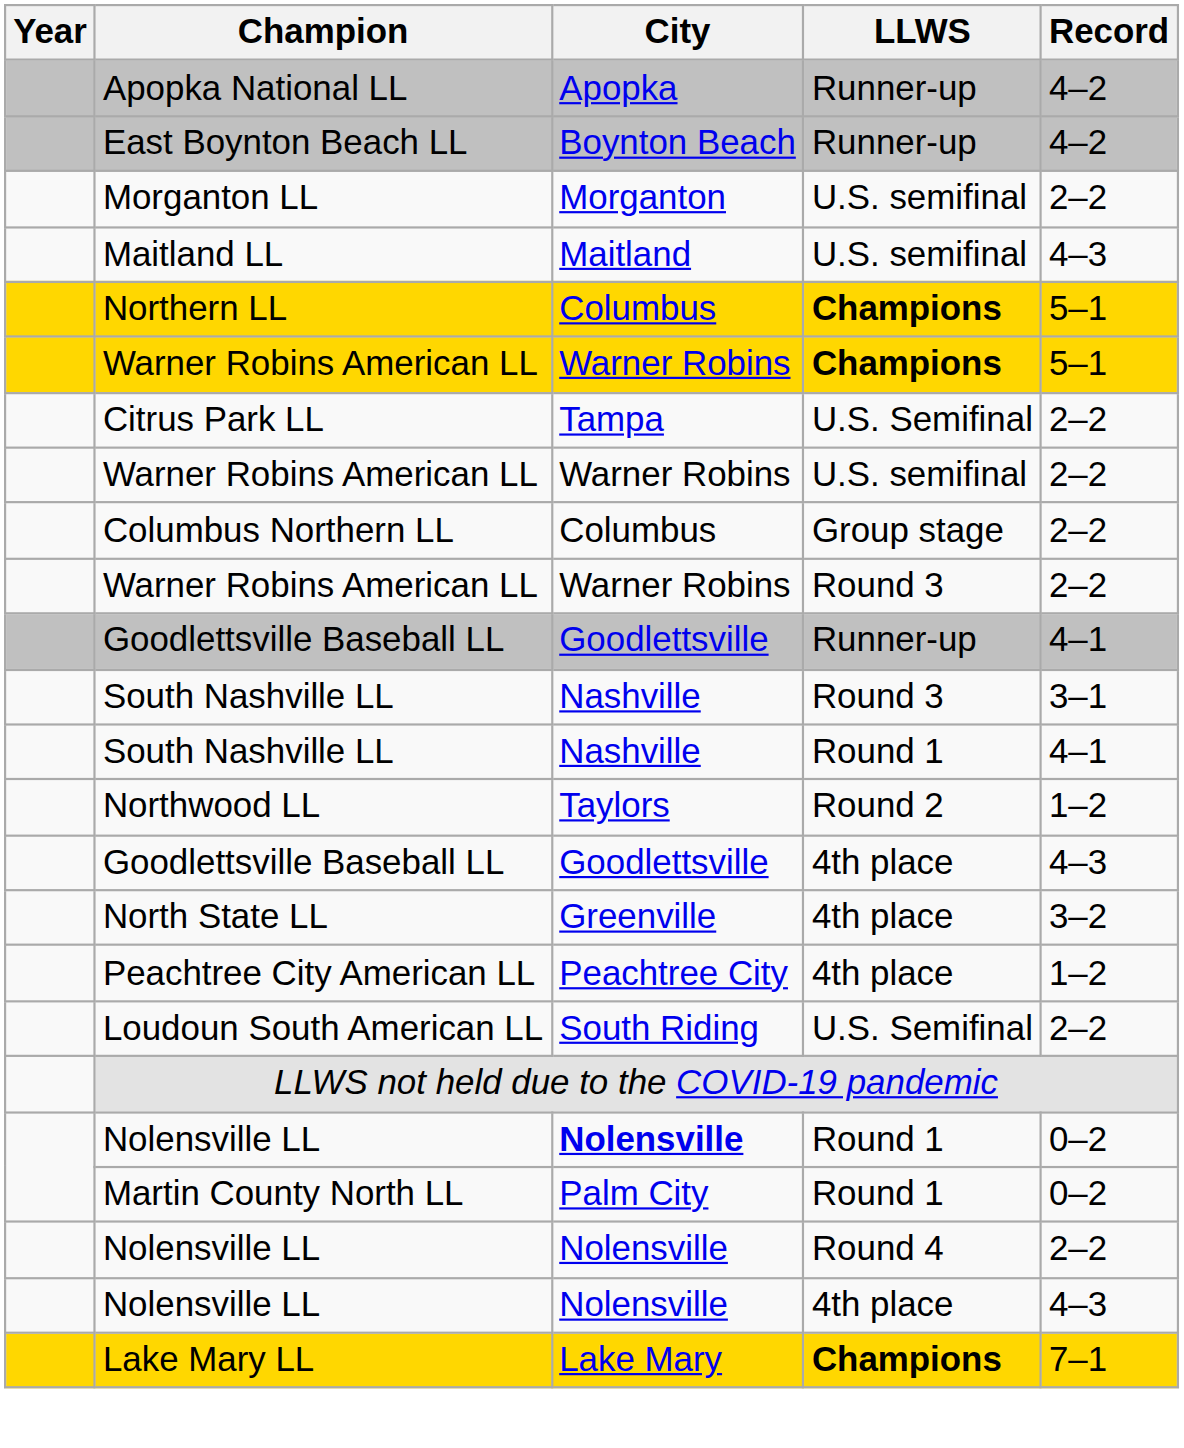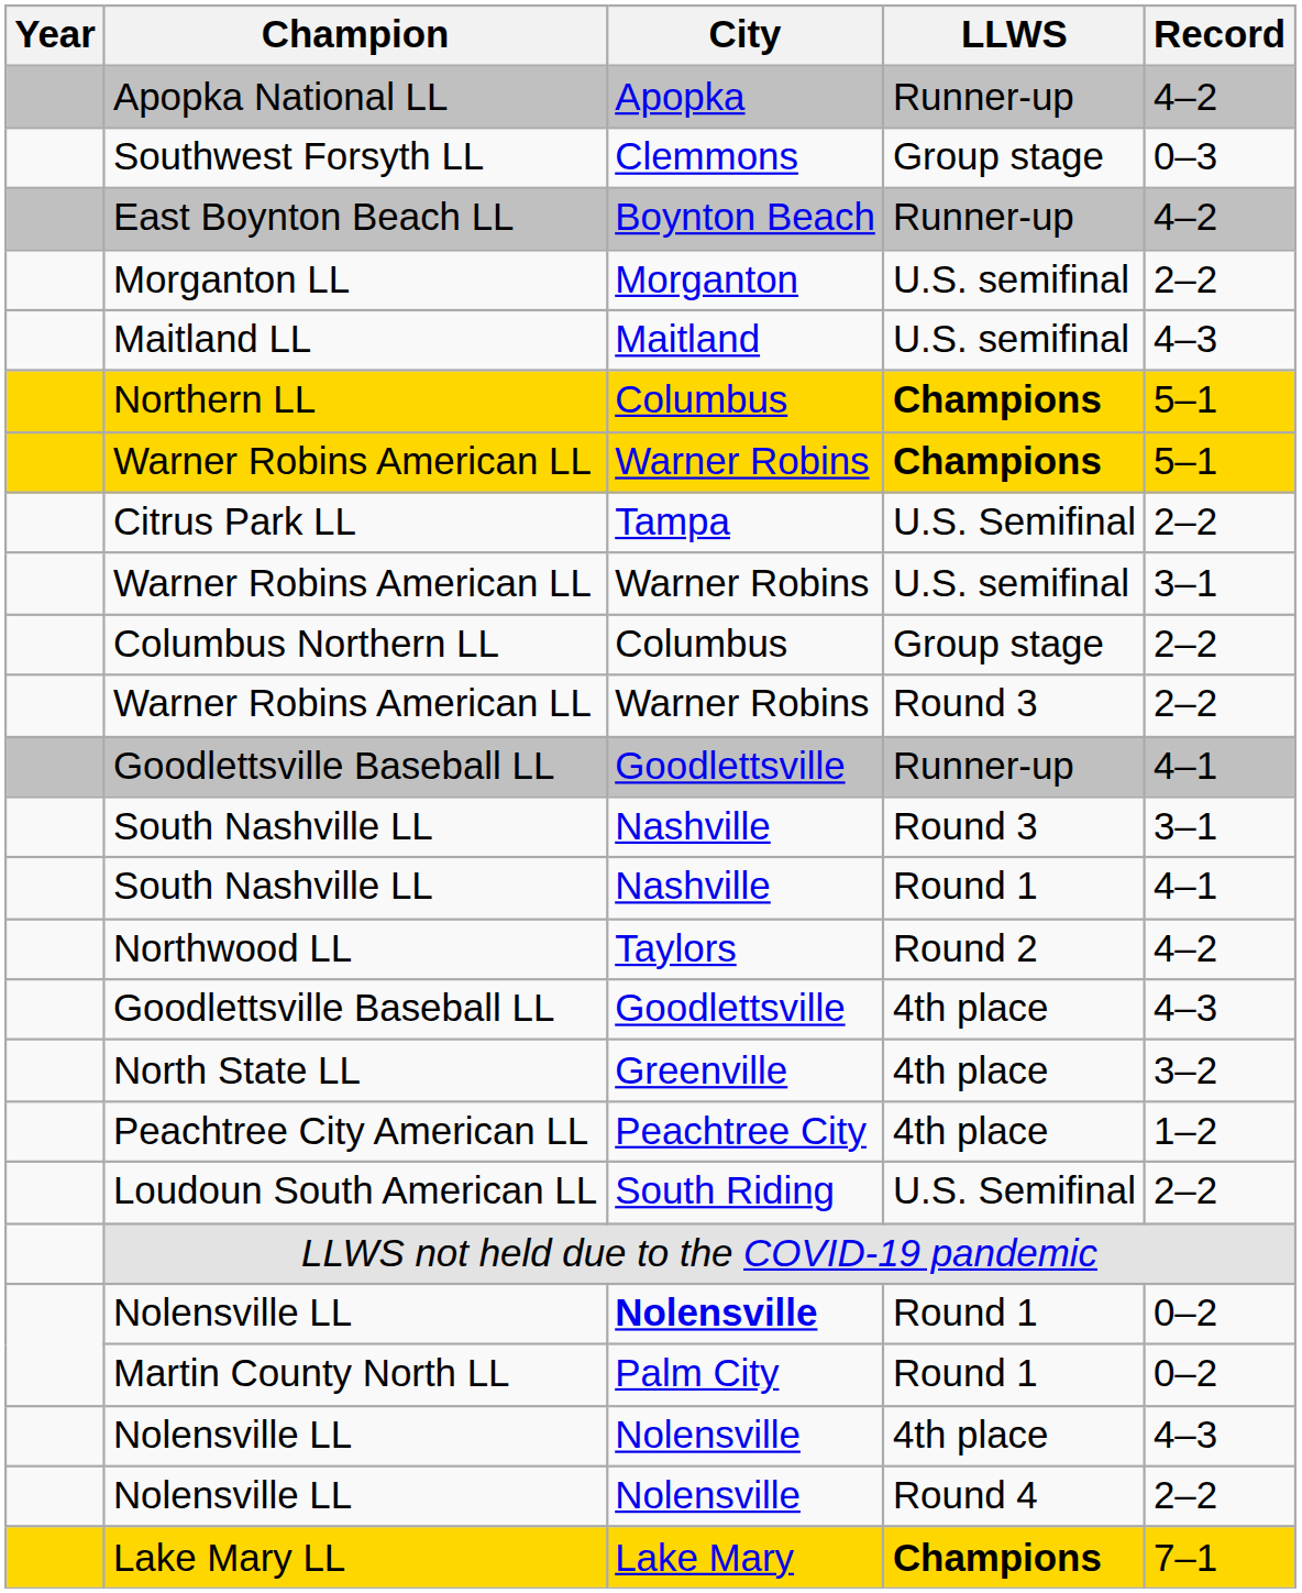 <table class="wikitable">
 <tr>
 <th>Year</th>
 <th>Champion</th>
 <th>City</th>
 <th>LLWS</th>
 <th>Record</th>
 </tr>
 <tr style="background:silver">
 <td></td>
 <td>Apopka National LL</td>
 <td> <a href='#'>Apopka</a></td>
 <td>Runner-up</td>
 <td>4–2</td>
+</tr>
+<tr>
+<td></td>
+<td>Southwest Forsyth LL</td>
+<td> <a href='#'>Clemmons</a></td>
+<td>Group stage</td>
+<td>0–3</td>
 </tr>
 <tr style="background:silver">
 <td></td>
 <td>East Boynton Beach LL</td>
 <td> <a href='#'>Boynton Beach</a></td>
 <td>Runner-up</td>
 <td>4–2</td>
 </tr>
 <tr>
 <td></td>
 <td>Morganton LL</td>
 <td> <a href='#'>Morganton</a></td>
 <td>U.S. semifinal</td>
 <td>2–2</td>
 </tr>
 <tr>
 <td></td>
 <td>Maitland LL</td>
 <td> <a href='#'>Maitland</a></td>
 <td>U.S. semifinal</td>
 <td>4–3</td>
 </tr>
 <tr style="background:gold">
 <td></td>
 <td>Northern LL</td>
 <td> <a href='#'>Columbus</a></td>
 <td><strong>Champions</strong></td>
 <td>5–1</td>
 </tr>
 <tr style="background:gold">
 <td></td>
 <td>Warner Robins American LL</td>
 <td> <a href='#'>Warner Robins</a></td>
 <td><strong>Champions</strong></td>
 <td>5–1</td>
 </tr>
 <tr>
 <td></td>
 <td>Citrus Park LL</td>
 <td> <a href='#'>Tampa</a></td>
 <td>U.S. Semifinal</td>
 <td>2–2</td>
 </tr>
 <tr>
 <td></td>
 <td>Warner Robins American LL</td>
 <td> Warner Robins</td>
 <td>U.S. semifinal</td>
-<td>2–2</td>
+<td>3–1</td>
 </tr>
 <tr>
 <td></td>
 <td>Columbus Northern LL</td>
 <td> Columbus</td>
 <td>Group stage</td>
 <td>2–2</td>
 </tr>
 <tr>
 <td></td>
 <td>Warner Robins American LL</td>
 <td> Warner Robins</td>
 <td>Round 3</td>
 <td>2–2</td>
 </tr>
 <tr style="background:silver">
 <td></td>
 <td>Goodlettsville Baseball LL</td>
 <td> <a href='#'>Goodlettsville</a></td>
 <td>Runner-up</td>
 <td>4–1</td>
 </tr>
 <tr>
 <td></td>
 <td>South Nashville LL</td>
 <td> <a href='#'>Nashville</a></td>
 <td>Round 3</td>
 <td>3–1</td>
 </tr>
 <tr>
 <td></td>
 <td>South Nashville LL</td>
 <td> <a href='#'>Nashville</a></td>
 <td>Round 1</td>
 <td>4–1</td>
 </tr>
 <tr>
 <td></td>
 <td>Northwood LL</td>
 <td> <a href='#'>Taylors</a></td>
 <td>Round 2</td>
-<td>1–2</td>
+<td>4–2</td>
 </tr>
 <tr>
 <td></td>
 <td>Goodlettsville Baseball LL</td>
 <td> <a href='#'>Goodlettsville</a></td>
 <td>4th place</td>
 <td>4–3</td>
 </tr>
 <tr>
 <td></td>
 <td>North State LL</td>
 <td> <a href='#'>Greenville</a></td>
 <td>4th place</td>
 <td>3–2</td>
 </tr>
 <tr>
 <td></td>
 <td>Peachtree City American LL</td>
 <td> <a href='#'>Peachtree City</a></td>
 <td>4th place</td>
 <td>1–2</td>
 </tr>
 <tr>
 <td></td>
 <td>Loudoun South American LL</td>
 <td> <a href='#'>South Riding</a></td>
 <td>U.S. Semifinal</td>
 <td>2–2</td>
 </tr>
 <tr>
 <td></td>
 <td colspan=4 style="background:#e3e3e3;" align=center><em>LLWS not held due to the <a href='#'>COVID-19 pandemic</a></em></td>
 </tr>
 <tr>
 <td rowspan="2"></td>
 <td>Nolensville LL</td>
 <td><strong> <a href='#'>Nolensville</a></strong></td>
 <td>Round 1</td>
 <td>0–2</td>
 </tr>
 <tr>
 <td>Martin County North LL</td>
 <td> <a href='#'>Palm City</a></td>
 <td>Round 1</td>
 <td>0–2</td>
 </tr>
 <tr>
 <td></td>
 <td>Nolensville LL</td>
 <td> <a href='#'>Nolensville</a></td>
-<td>Round 4</td>
-<td>2–2</td>
+<td>4th place</td>
+<td>4–3</td>
 </tr>
 <tr>
 <td></td>
 <td>Nolensville LL</td>
 <td> <a href='#'>Nolensville</a></td>
-<td>4th place</td>
-<td>4–3</td>
+<td>Round 4</td>
+<td>2–2</td>
 </tr>
 <tr style="background:gold">
 <td></td>
 <td>Lake Mary LL</td>
 <td> <a href='#'>Lake Mary</a></td>
 <td><strong>Champions</strong></td>
 <td>7–1</td>
 </tr>
 </table>
